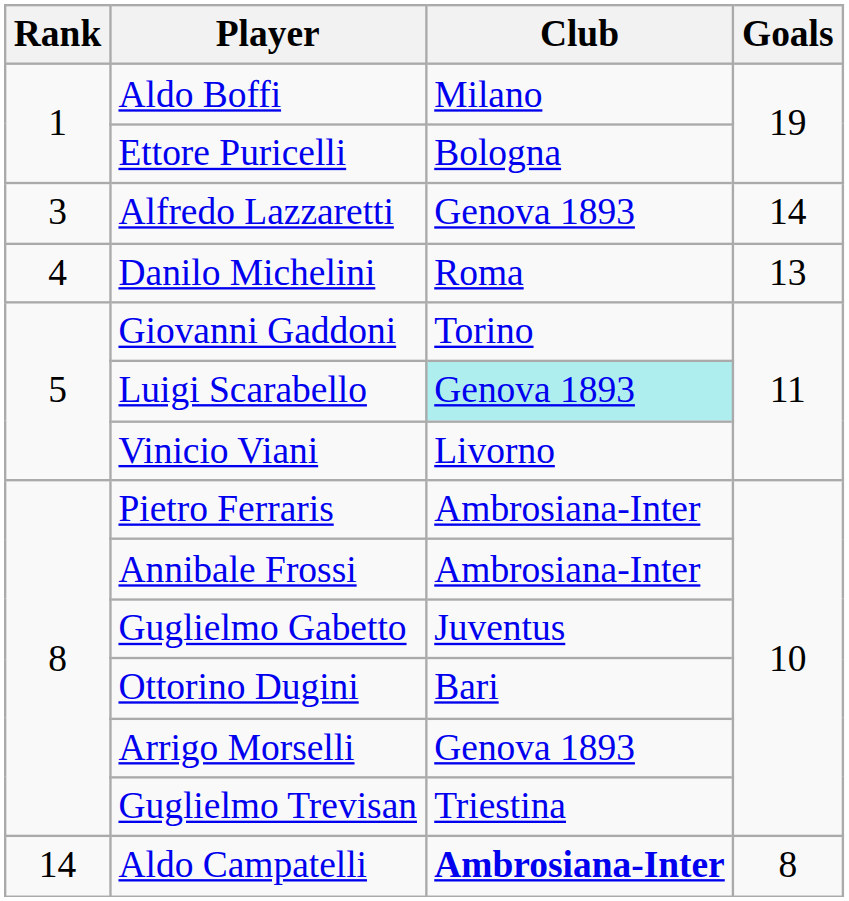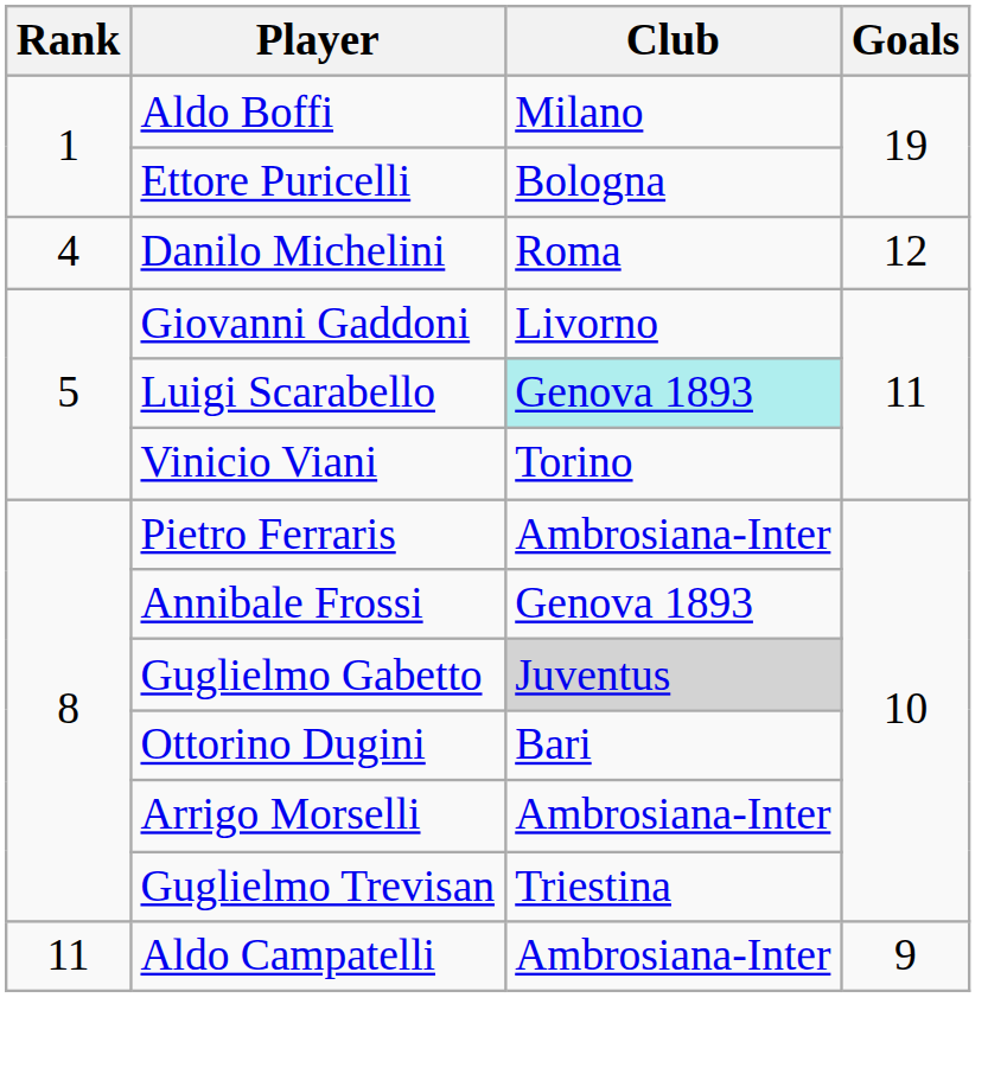 <table class="wikitable" style="text-align:center">
 <tr>
 <th>Rank</th>
 <th>Player</th>
 <th>Club</th>
 <th>Goals</th>
 </tr>
 <tr>
 <td rowspan="2">1</td>
 <td align="left"> <a href='#'>Aldo Boffi</a></td>
 <td align="left"><a href='#'>Milano</a></td>
 <td rowspan="2">19</td>
 </tr>
 <tr>
 <td align="left">  <a href='#'>Ettore Puricelli</a></td>
 <td align="left"><a href='#'>Bologna</a></td>
 </tr>
 <tr>
-<td>3</td>
-<td align="left"> <a href='#'>Alfredo Lazzaretti</a></td>
-<td align="left"><a href='#'>Genova 1893</a></td>
-<td>14</td>
-</tr>
-<tr>
 <td>4</td>
 <td align="left"> <a href='#'>Danilo Michelini</a></td>
 <td align="left"><a href='#'>Roma</a></td>
-<td>13</td>
+<td>12</td>
 </tr>
 <tr>
 <td rowspan="3">5</td>
 <td align="left"> <a href='#'>Giovanni Gaddoni</a></td>
-<td align="left"><a href='#'>Torino</a></td>
+<td align="left"><a href='#'>Livorno</a></td>
 <td rowspan="3">11</td>
 </tr>
 <tr>
 <td align="left"> <a href='#'>Luigi Scarabello</a></td>
 <td align="left" style="background: paleturquoise;"><a href='#'>Genova 1893</a></td>
 </tr>
 <tr>
 <td align="left"> <a href='#'>Vinicio Viani</a></td>
-<td align="left"><a href='#'>Livorno</a></td>
+<td align="left"><a href='#'>Torino</a></td>
 </tr>
 <tr>
 <td rowspan="6">8</td>
 <td align="left"> <a href='#'>Pietro Ferraris</a></td>
 <td align="left"><a href='#'>Ambrosiana-Inter</a></td>
 <td rowspan="6">10</td>
 </tr>
 <tr>
 <td align="left"> <a href='#'>Annibale Frossi</a></td>
-<td align="left"><a href='#'>Ambrosiana-Inter</a></td>
+<td align="left"><a href='#'>Genova 1893</a></td>
 </tr>
 <tr>
 <td align="left"> <a href='#'>Guglielmo Gabetto</a></td>
-<td align="left"><a href='#'>Juventus</a></td>
+<td align="left" style="background: lightgrey;"><a href='#'>Juventus</a></td>
 </tr>
 <tr>
 <td align="left"> <a href='#'>Ottorino Dugini</a></td>
 <td align="left"><a href='#'>Bari</a></td>
 </tr>
 <tr>
 <td align="left"> <a href='#'>Arrigo Morselli</a></td>
-<td align="left"><a href='#'>Genova 1893</a></td>
+<td align="left"><a href='#'>Ambrosiana-Inter</a></td>
 </tr>
 <tr>
 <td align="left"> <a href='#'>Guglielmo Trevisan</a></td>
 <td align="left"><a href='#'>Triestina</a></td>
 </tr>
 <tr>
-<td>14</td>
+<td>11</td>
 <td align="left"> <a href='#'>Aldo Campatelli</a></td>
-<td align="left"><strong><a href='#'>Ambrosiana-Inter</a></strong></td>
-<td>8</td>
+<td align="left"><a href='#'>Ambrosiana-Inter</a></td>
+<td>9</td>
 </tr>
 </table>
